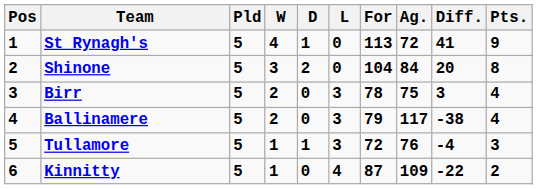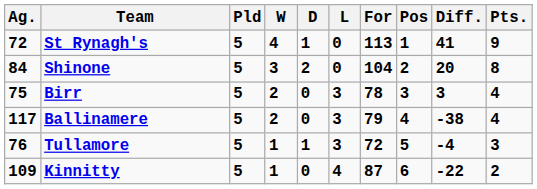 <table class="wikitable" style="text-align: centre;">
 <tr>
-<th width=20>Pos</th>
+<th width=20>Ag.</th>
 <th width=150>Team</th>
 <th width=20>Pld</th>
 <th width=20>W</th>
 <th width=20>D</th>
 <th width=20>L</th>
 <th width=20>For</th>
-<th width=20>Ag.</th>
+<th width=20>Pos</th>
 <th width=20>Diff.</th>
 <th width=20>Pts.</th>
 </tr>
 <tr>
-<td><strong>1</strong></td>
+<td><strong>72</strong></td>
 <td align=left><strong> <a href='#'>St Rynagh's</a> </strong></td>
 <td><strong>5</strong></td>
 <td><strong>4</strong></td>
 <td><strong>1</strong></td>
 <td><strong>0</strong></td>
 <td><strong>113</strong></td>
-<td><strong>72</strong></td>
+<td><strong>1</strong></td>
 <td><strong>41</strong></td>
 <td><strong>9</strong></td>
 </tr>
 <tr>
-<td><strong>2</strong></td>
+<td><strong>84</strong></td>
 <td align=left><strong> <a href='#'>Shinone</a> </strong></td>
 <td><strong>5</strong></td>
 <td><strong>3</strong></td>
 <td><strong>2</strong></td>
 <td><strong>0</strong></td>
 <td><strong>104</strong></td>
-<td><strong>84</strong></td>
+<td><strong>2</strong></td>
 <td><strong>20</strong></td>
 <td><strong>8</strong></td>
 </tr>
 <tr>
-<td><strong>3</strong></td>
+<td><strong>75</strong></td>
 <td align=left><strong> <a href='#'>Birr</a> </strong></td>
 <td><strong>5</strong></td>
 <td><strong>2</strong></td>
 <td><strong>0</strong></td>
 <td><strong>3</strong></td>
 <td><strong>78</strong></td>
-<td><strong>75</strong></td>
+<td><strong>3</strong></td>
 <td><strong>3</strong></td>
 <td><strong>4</strong></td>
 </tr>
 <tr>
-<td><strong>4</strong></td>
+<td><strong>117</strong></td>
 <td align=left><strong> <a href='#'>Ballinamere</a> </strong></td>
 <td><strong>5</strong></td>
 <td><strong>2</strong></td>
 <td><strong>0</strong></td>
 <td><strong>3</strong></td>
 <td><strong>79</strong></td>
-<td><strong>117</strong></td>
+<td><strong>4</strong></td>
 <td><strong>-38</strong></td>
 <td><strong>4</strong></td>
 </tr>
 <tr>
-<td><strong>5</strong></td>
+<td><strong>76</strong></td>
 <td align=left><strong> <a href='#'>Tullamore</a> </strong></td>
 <td><strong>5</strong></td>
 <td><strong>1</strong></td>
 <td><strong>1</strong></td>
 <td><strong>3</strong></td>
 <td><strong>72</strong></td>
-<td><strong>76</strong></td>
+<td><strong>5</strong></td>
 <td><strong>-4</strong></td>
 <td><strong>3</strong></td>
 </tr>
 <tr>
-<td><strong>6</strong></td>
+<td><strong>109</strong></td>
 <td align=left><strong> <a href='#'>Kinnitty</a> </strong></td>
 <td><strong>5</strong></td>
 <td><strong>1</strong></td>
 <td><strong>0</strong></td>
 <td><strong>4</strong></td>
 <td><strong>87</strong></td>
-<td><strong>109</strong></td>
+<td><strong>6</strong></td>
 <td><strong>-22</strong></td>
 <td><strong>2</strong></td>
 </tr>
 </table>
